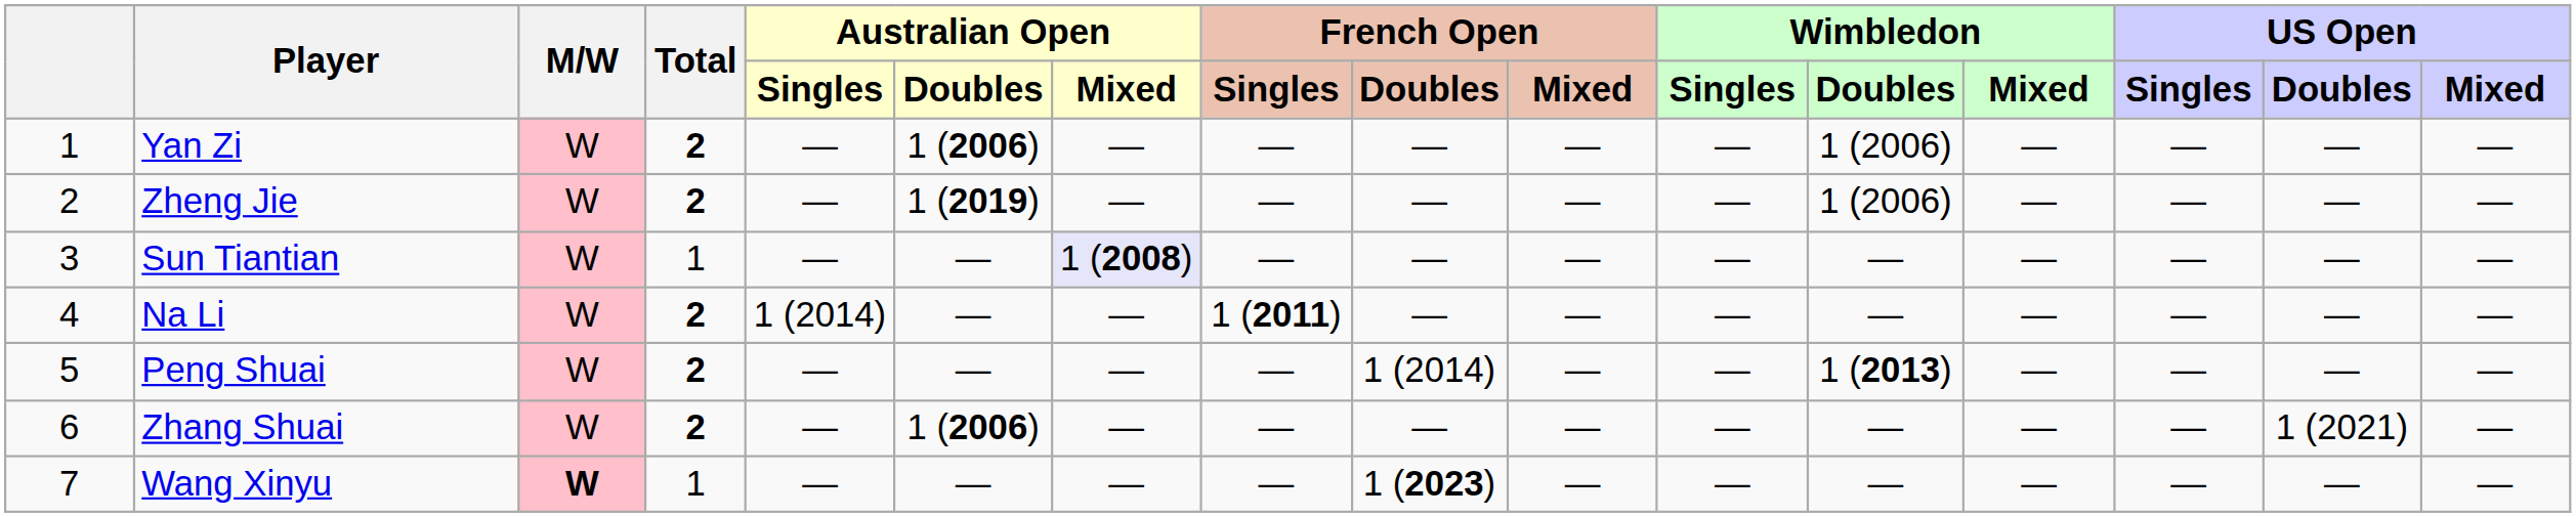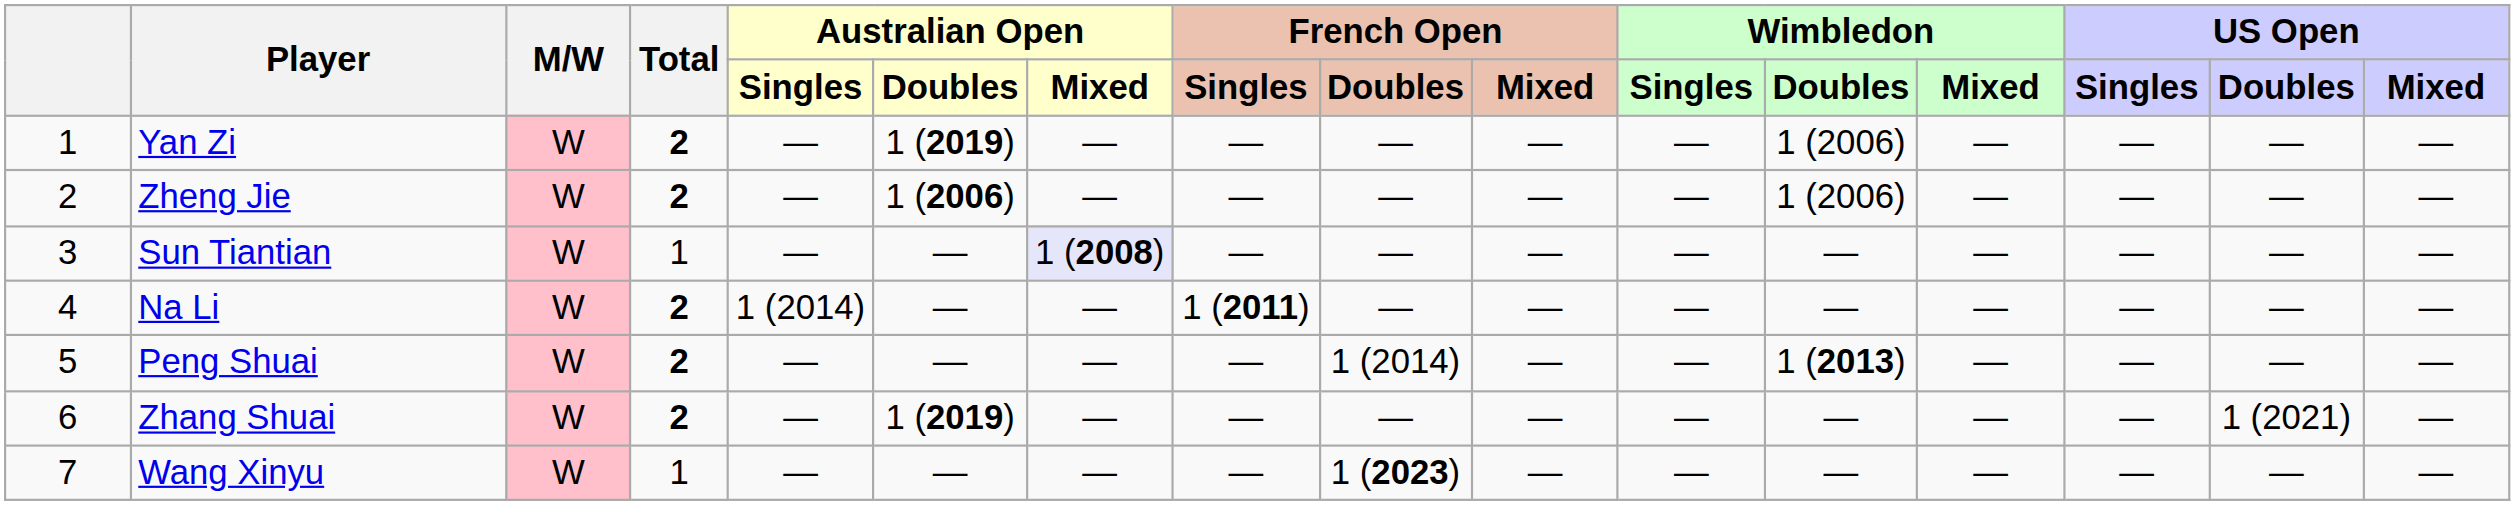 <table class="wikitable mw-datatable sortable" style="text-align:center;">
 <tr>
 <th data-sort-type="number" width="5%" rowspan="2"></th>
 <th width="15%" rowspan="2">Player</th>
 <th width="5%"  rowspan="2">M/W</th>
 <th rowspan="2">Total</th>
 <th colspan="3" style="background:#ffc;">Australian Open</th>
 <th colspan="3" style="background:#ebc2af;">French Open</th>
 <th colspan="3" style="background:#cfc;">Wimbledon</th>
 <th colspan="3" style="background:#ccf;">US Open</th>
 </tr>
 <tr>
 <th style="background:#ffc; width:60px;">Singles</th>
 <th style="background:#ffc; width:60px;">Doubles</th>
 <th style="background:#ffc; width:60px;">Mixed</th>
 <th style="background:#ebc2af; width:60px;">Singles</th>
 <th style="background:#ebc2af; width:60px;">Doubles</th>
 <th style="background:#ebc2af; width:60px;">Mixed</th>
 <th style="background:#cfc; width:60px;">Singles</th>
 <th style="background:#cfc; width:60px;">Doubles</th>
 <th style="background:#cfc; width:60px;">Mixed</th>
 <th style="background:#ccf; width:60px;">Singles</th>
 <th style="background:#ccf; width:60px;">Doubles</th>
 <th style="background:#ccf; width:60px;">Mixed</th>
 </tr>
 <tr>
 <td>1</td>
 <td style="text-align:left"><a href='#'>Yan Zi</a></td>
 <td style="background:pink;">W</td>
 <td><strong>2</strong></td>
 <td>—</td>
-<td>1 (<strong>2006</strong>)</td>
+<td>1 (<strong>2019</strong>)</td>
 <td>—</td>
 <td>—</td>
 <td>—</td>
 <td>—</td>
 <td>—</td>
 <td>1 (2006)</td>
 <td>—</td>
 <td>—</td>
 <td>—</td>
 <td>—</td>
 </tr>
 <tr>
 <td>2</td>
 <td style="text-align:left"><a href='#'>Zheng Jie</a></td>
 <td style="background:pink;">W</td>
 <td><strong>2</strong></td>
 <td>—</td>
-<td>1 (<strong>2019</strong>)</td>
+<td>1 (<strong>2006</strong>)</td>
 <td>—</td>
 <td>—</td>
 <td>—</td>
 <td>—</td>
 <td>—</td>
 <td>1 (2006)</td>
 <td>—</td>
 <td>—</td>
 <td>—</td>
 <td>—</td>
 </tr>
 <tr>
 <td>3</td>
 <td style="text-align:left"><a href='#'>Sun Tiantian</a></td>
 <td style="background:pink;">W</td>
 <td>1</td>
 <td>—</td>
 <td>—</td>
 <td style="background: lavender;">1 (<strong>2008</strong>)</td>
 <td>—</td>
 <td>—</td>
 <td>—</td>
 <td>—</td>
 <td>—</td>
 <td>—</td>
 <td>—</td>
 <td>—</td>
 <td>—</td>
 </tr>
 <tr>
 <td>4</td>
 <td style="text-align:left"><a href='#'>Na Li</a></td>
 <td style="background:pink;">W</td>
 <td><strong>2</strong></td>
 <td>1 (2014)</td>
 <td>—</td>
 <td>—</td>
 <td>1 (<strong>2011</strong>)</td>
 <td>—</td>
 <td>—</td>
 <td>—</td>
 <td>—</td>
 <td>—</td>
 <td>—</td>
 <td>—</td>
 <td>—</td>
 </tr>
 <tr>
 <td>5</td>
 <td style="text-align:left"><a href='#'>Peng Shuai</a></td>
 <td style="background:pink;">W</td>
 <td><strong>2</strong></td>
 <td>—</td>
 <td>—</td>
 <td>—</td>
 <td>—</td>
 <td>1 (2014)</td>
 <td>—</td>
 <td>—</td>
 <td>1 (<strong>2013</strong>)</td>
 <td>—</td>
 <td>—</td>
 <td>—</td>
 <td>—</td>
 </tr>
 <tr>
 <td>6</td>
 <td style="text-align:left"><a href='#'>Zhang Shuai</a></td>
 <td style="background:pink;">W</td>
 <td><strong>2</strong></td>
 <td>—</td>
-<td>1 (<strong>2006</strong>)</td>
+<td>1 (<strong>2019</strong>)</td>
 <td>—</td>
 <td>—</td>
 <td>—</td>
 <td>—</td>
 <td>—</td>
 <td>—</td>
 <td>—</td>
 <td>—</td>
 <td>1 (2021)</td>
 <td>—</td>
 </tr>
 <tr>
 <td>7</td>
 <td style="text-align:left"><a href='#'>Wang Xinyu</a></td>
-<td style="background:pink;"><strong>W</strong></td>
+<td style="background:pink;">W</td>
 <td>1</td>
 <td>—</td>
 <td>—</td>
 <td>—</td>
 <td>—</td>
 <td>1 (<strong>2023</strong>)</td>
 <td>—</td>
 <td>—</td>
 <td>—</td>
 <td>—</td>
 <td>—</td>
 <td>—</td>
 <td>—</td>
 </tr>
 </table>
